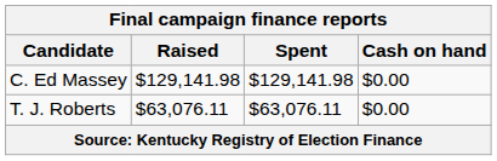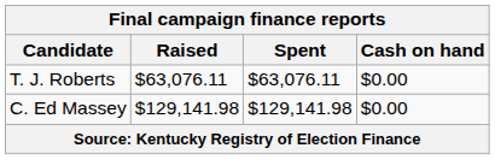 <table class="wikitable sortable">
 <tr>
 <th colspan=4>Final campaign finance reports</th>
 </tr>
 <tr style="text-align:center;">
 <th>Candidate</th>
 <th>Raised</th>
 <th>Spent</th>
 <th>Cash on hand</th>
 </tr>
 <tr>
+<td>T. J. Roberts</td>
+<td>$63,076.11</td>
+<td>$63,076.11</td>
+<td>$0.00</td>
+</tr>
+<tr>
 <td>C. Ed Massey</td>
 <td>$129,141.98</td>
 <td>$129,141.98</td>
 <td>$0.00</td>
 </tr>
 <tr>
-<td>T. J. Roberts</td>
-<td>$63,076.11</td>
-<td>$63,076.11</td>
-<td>$0.00</td>
-</tr>
-<tr>
 <th colspan="4"><small>Source: Kentucky Registry of Election Finance</small></th>
 </tr>
 </table>
